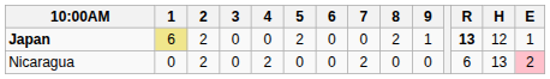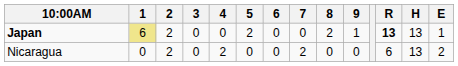 <table border=1 cellspacing=0 width=600 style="margin-left:3em;" class="wikitable">
 <tr style="text-align:center; background-color:#e6e6e6;">
 <th align=left width=28%>10:00AM</th>
 <th width=6%>1</th>
 <th width=6%>2</th>
 <th width=6%>3</th>
 <th width=6%>4</th>
 <th width=6%>5</th>
 <th width=6%>6</th>
 <th width=6%>7</th>
 <th width=6%>8</th>
 <th width=6%>9</th>
 <th rowspan="3" width=0.5%></th>
 <th width=6%>R</th>
 <th width=6%>H</th>
 <th width=6%>E</th>
 </tr>
 <tr style="text-align:center;">
 <td align=left> <strong>Japan</strong></td>
 <td style="background: khaki;">6</td>
 <td>2</td>
 <td>0</td>
 <td>0</td>
 <td>2</td>
 <td>0</td>
 <td>0</td>
 <td>2</td>
 <td>1</td>
 <td><strong>13</strong></td>
-<td>12</td>
+<td>13</td>
 <td>1</td>
 </tr>
 <tr style="text-align:center;">
 <td align=left> Nicaragua</td>
 <td>0</td>
 <td>2</td>
 <td>0</td>
 <td>2</td>
 <td>0</td>
 <td>0</td>
 <td>2</td>
 <td>0</td>
 <td>0</td>
 <td>6</td>
 <td>13</td>
-<td style="background: pink;">2</td>
+<td>2</td>
 </tr>
 </table>
